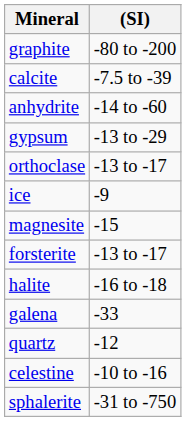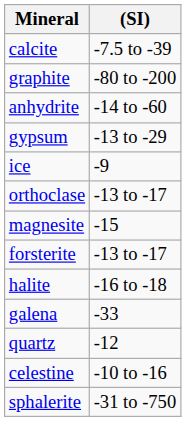 <table class="wikitable collapsible collapsed">
 <tr>
 <th>Mineral</th>
 <th> (SI)</th>
 </tr>
 <tr>
+<td><a href='#'>calcite</a></td>
+<td>-7.5 to -39</td>
+</tr>
+<tr>
 <td><a href='#'>graphite</a></td>
 <td>-80 to -200</td>
-</tr>
-<tr>
-<td><a href='#'>calcite</a></td>
-<td>-7.5 to -39</td>
 </tr>
 <tr>
 <td><a href='#'>anhydrite</a></td>
 <td>-14 to -60</td>
 </tr>
 <tr>
 <td><a href='#'>gypsum</a></td>
 <td>-13 to -29</td>
 </tr>
 <tr>
+<td><a href='#'>ice</a></td>
+<td>-9</td>
+</tr>
+<tr>
 <td><a href='#'>orthoclase</a></td>
 <td>-13 to -17</td>
-</tr>
-<tr>
-<td><a href='#'>ice</a></td>
-<td>-9</td>
 </tr>
 <tr>
 <td><a href='#'>magnesite</a></td>
 <td>-15</td>
 </tr>
 <tr>
 <td><a href='#'>forsterite</a></td>
 <td>-13 to -17</td>
 </tr>
 <tr>
 <td><a href='#'>halite</a></td>
 <td>-16 to -18</td>
 </tr>
 <tr>
 <td><a href='#'>galena</a></td>
 <td>-33</td>
 </tr>
 <tr>
 <td><a href='#'>quartz</a></td>
 <td>-12</td>
 </tr>
 <tr>
 <td><a href='#'>celestine</a></td>
 <td>-10 to -16</td>
 </tr>
 <tr>
 <td><a href='#'>sphalerite</a></td>
 <td>-31 to -750</td>
 </tr>
 </table>
